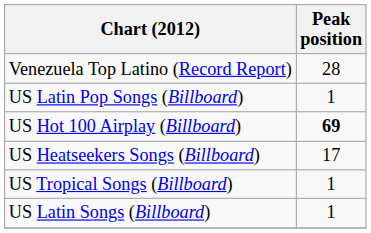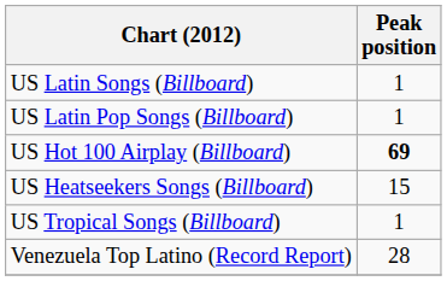 <table class="wikitable">
 <tr>
 <th>Chart (2012)</th>
 <th>Peak<br>position</th>
 </tr>
 <tr>
-<td>Venezuela Top Latino (<a href='#'>Record Report</a>)</td>
-<td align="center">28</td>
+<td>US <a href='#'>Latin Songs</a> (<em><a href='#'>Billboard</a></em>)</td>
+<td style="text-align:center;">1</td>
 </tr>
 <tr>
 <td>US <a href='#'>Latin Pop Songs</a> (<em><a href='#'>Billboard</a></em>)</td>
 <td style="text-align:center;">1</td>
 </tr>
 <tr>
 <td>US <a href='#'>Hot 100 Airplay</a> (<em><a href='#'>Billboard</a></em>)</td>
 <td style="text-align:center;"><strong>69</strong></td>
 </tr>
 <tr>
 <td>US <a href='#'>Heatseekers Songs</a> (<em><a href='#'>Billboard</a></em>)</td>
-<td style="text-align:center;">17</td>
+<td style="text-align:center;">15</td>
 </tr>
 <tr>
 <td>US <a href='#'>Tropical Songs</a> (<em><a href='#'>Billboard</a></em>)</td>
 <td style="text-align:center;">1</td>
 </tr>
 <tr>
-<td>US <a href='#'>Latin Songs</a> (<em><a href='#'>Billboard</a></em>)</td>
-<td style="text-align:center;">1</td>
+<td>Venezuela Top Latino (<a href='#'>Record Report</a>)</td>
+<td align="center">28</td>
 </tr>
 <tr>
 </tr>
 </table>
